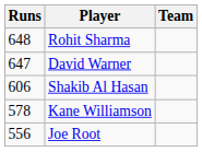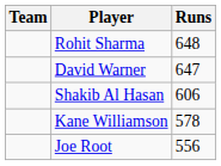 <table class="wikitable">
 <tr>
+<th>Team</th>
+<th>Player</th>
 <th>Runs</th>
-<th>Player</th>
-<th>Team</th>
 </tr>
 <tr>
+<td></td>
+<td><a href='#'>Rohit Sharma</a></td>
 <td>648</td>
-<td><a href='#'>Rohit Sharma</a></td>
-<td></td>
 </tr>
 <tr>
+<td></td>
+<td><a href='#'>David Warner</a></td>
 <td>647</td>
-<td><a href='#'>David Warner</a></td>
-<td></td>
 </tr>
 <tr>
+<td></td>
+<td><a href='#'>Shakib Al Hasan</a></td>
 <td>606</td>
-<td><a href='#'>Shakib Al Hasan</a></td>
-<td></td>
 </tr>
 <tr>
+<td></td>
+<td><a href='#'>Kane Williamson</a></td>
 <td>578</td>
-<td><a href='#'>Kane Williamson</a></td>
-<td></td>
 </tr>
 <tr>
+<td></td>
+<td><a href='#'>Joe Root</a></td>
 <td>556</td>
-<td><a href='#'>Joe Root</a></td>
-<td></td>
 </tr>
 </table>
